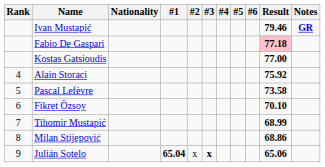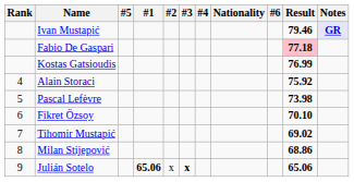 <table class="wikitable sortable" style="text-align:center">
 <tr>
 <th>Rank</th>
 <th>Name</th>
-<th>Nationality</th>
+<th>#5</th>
 <th>#1</th>
 <th>#2</th>
 <th>#3</th>
 <th>#4</th>
-<th>#5</th>
+<th>Nationality</th>
 <th>#6</th>
 <th>Result</th>
 <th>Notes</th>
 </tr>
 <tr>
 <td></td>
 <td align=left><a href='#'>Ivan Mustapić</a></td>
-<td align=left></td>
 <td></td>
 <td></td>
 <td></td>
 <td></td>
 <td></td>
+<td align=left></td>
 <td></td>
 <td><strong>79.46</strong></td>
-<td><strong><a href='#'>GR</a></strong></td>
+<td style="background: lavender;"><strong><a href='#'>GR</a></strong></td>
 </tr>
 <tr>
 <td></td>
 <td align=left><a href='#'>Fabio De Gaspari</a></td>
-<td align=left></td>
 <td></td>
 <td></td>
 <td></td>
 <td></td>
 <td></td>
+<td align=left></td>
 <td></td>
 <td style="background: pink;"><strong>77.18</strong></td>
 <td></td>
 </tr>
 <tr>
 <td></td>
 <td align=left><a href='#'>Kostas Gatsioudis</a></td>
-<td align=left></td>
 <td></td>
 <td></td>
 <td></td>
 <td></td>
 <td></td>
+<td align=left></td>
 <td></td>
-<td><strong>77.00</strong></td>
+<td><strong>76.99</strong></td>
 <td></td>
 </tr>
 <tr>
 <td>4</td>
 <td align=left><a href='#'>Alain Storaci</a></td>
-<td align=left></td>
 <td></td>
 <td></td>
 <td></td>
 <td></td>
 <td></td>
+<td align=left></td>
 <td></td>
 <td><strong>75.92</strong></td>
 <td></td>
 </tr>
 <tr>
 <td>5</td>
 <td align=left><a href='#'>Pascal Lefèvre</a></td>
-<td align=left></td>
 <td></td>
 <td></td>
 <td></td>
 <td></td>
 <td></td>
+<td align=left></td>
 <td></td>
-<td><strong>73.58</strong></td>
+<td><strong>73.98</strong></td>
 <td></td>
 </tr>
 <tr>
 <td>6</td>
 <td align=left><a href='#'>Fikret Özsoy</a></td>
-<td align=left></td>
 <td></td>
 <td></td>
 <td></td>
 <td></td>
 <td></td>
+<td align=left></td>
 <td></td>
 <td><strong>70.10</strong></td>
 <td></td>
 </tr>
 <tr>
 <td>7</td>
 <td align=left><a href='#'>Tihomir Mustapić</a></td>
-<td align=left></td>
 <td></td>
 <td></td>
 <td></td>
 <td></td>
 <td></td>
+<td align=left></td>
 <td></td>
-<td><strong>68.99</strong></td>
+<td><strong>69.02</strong></td>
 <td></td>
 </tr>
 <tr>
 <td>8</td>
 <td align=left><a href='#'>Milan Stijepović</a></td>
-<td align=left></td>
 <td></td>
 <td></td>
 <td></td>
 <td></td>
 <td></td>
+<td align=left></td>
 <td></td>
 <td><strong>68.86</strong></td>
 <td></td>
 </tr>
 <tr>
 <td>9</td>
 <td align=left><a href='#'>Julián Sotelo</a></td>
-<td align=left></td>
-<td><strong>65.04</strong></td>
+<td></td>
+<td><strong>65.06</strong></td>
 <td>x</td>
 <td><strong>x</strong></td>
 <td></td>
-<td></td>
+<td align=left></td>
 <td></td>
 <td><strong>65.06</strong></td>
 <td></td>
 </tr>
 </table>
